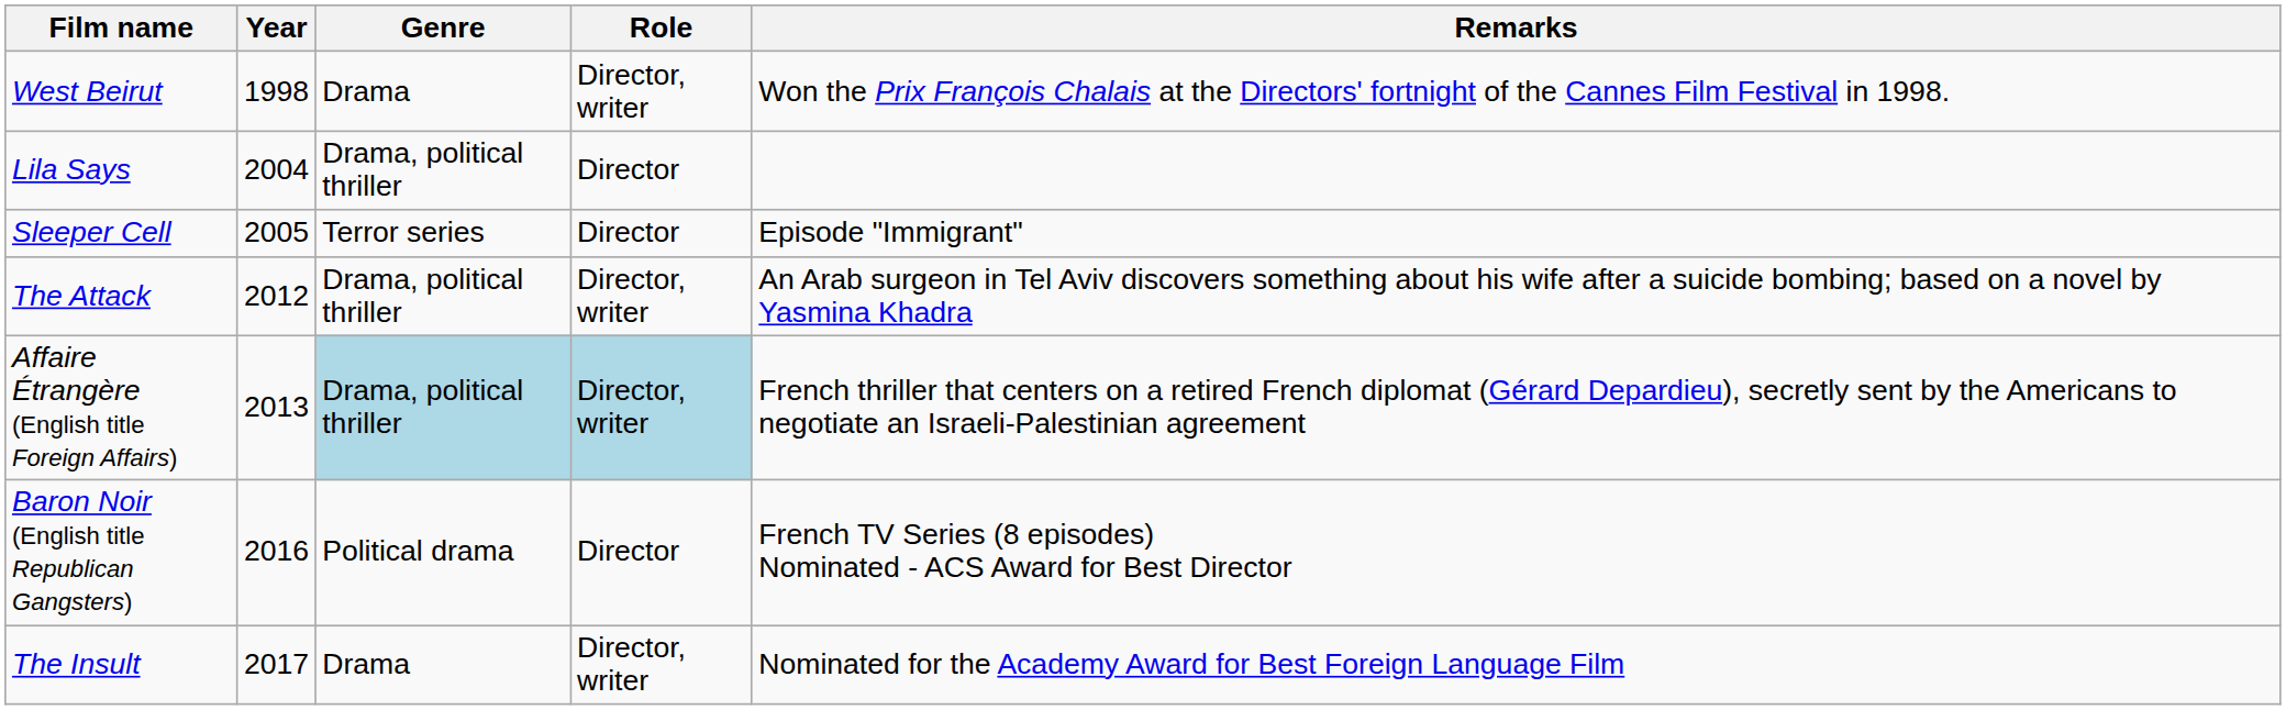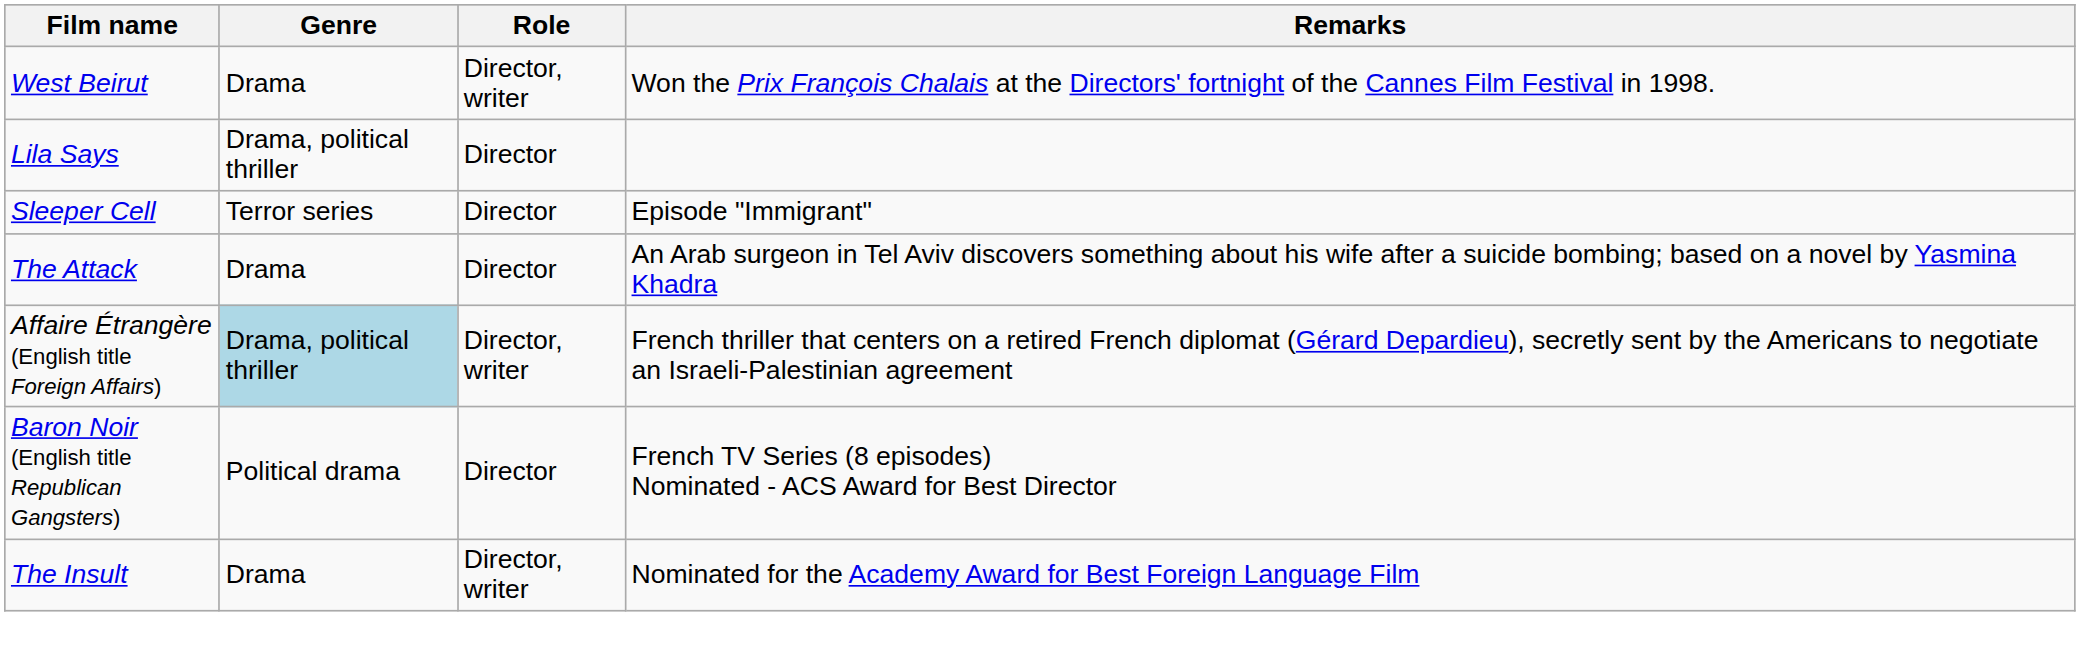 <table class="wikitable">
 <tr>
 <th>Film name</th>
-<th>Year</th>
 <th>Genre</th>
 <th>Role</th>
 <th>Remarks</th>
 </tr>
 <tr>
 <td><em><a href='#'>West Beirut</a></em></td>
-<td>1998</td>
 <td>Drama</td>
 <td>Director, writer</td>
 <td>Won the <em><a href='#'>Prix François Chalais</a></em> at the <a href='#'>Directors' fortnight</a> of the <a href='#'>Cannes Film Festival</a> in 1998.</td>
 </tr>
 <tr>
 <td><em><a href='#'>Lila Says</a></em></td>
-<td>2004</td>
 <td>Drama, political thriller</td>
 <td>Director</td>
 <td></td>
 </tr>
 <tr>
 <td><em><a href='#'>Sleeper Cell</a></em></td>
-<td>2005</td>
 <td>Terror series</td>
 <td>Director</td>
 <td>Episode "Immigrant"</td>
 </tr>
 <tr>
 <td><em><a href='#'>The Attack</a></em></td>
-<td>2012</td>
-<td>Drama, political thriller</td>
-<td>Director, writer</td>
+<td>Drama</td>
+<td>Director</td>
 <td>An Arab surgeon in Tel Aviv discovers something about his wife after a suicide bombing; based on a novel by <a href='#'>Yasmina Khadra</a></td>
 </tr>
 <tr>
 <td><em>Affaire Étrangère</em> <br><small>(English title <br><em>Foreign Affairs</em>)</small></td>
-<td>2013</td>
 <td style="background: lightblue;">Drama, political thriller</td>
-<td style="background: lightblue;">Director, writer</td>
+<td>Director, writer</td>
 <td>French thriller that centers on a retired French diplomat (<a href='#'>Gérard Depardieu</a>), secretly sent by the Americans to negotiate an Israeli-Palestinian agreement</td>
 </tr>
 <tr>
 <td><em><a href='#'>Baron Noir</a></em><br><small>(English title <br><em>Republican Gangsters</em>)</small></td>
-<td>2016</td>
 <td>Political drama</td>
 <td>Director</td>
 <td>French TV Series (8 episodes)<br>Nominated - ACS Award for Best Director</td>
 </tr>
 <tr>
 <td><em><a href='#'>The Insult</a></em></td>
-<td>2017</td>
 <td>Drama</td>
 <td>Director, writer</td>
 <td>Nominated for the <a href='#'>Academy Award for Best Foreign Language Film</a></td>
 </tr>
 </table>
